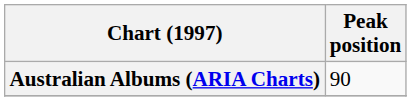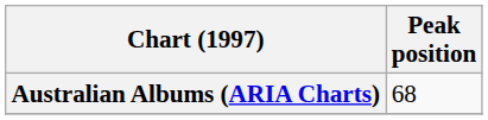 <table class="wikitable plainrowheaders sortable" border="1">
 <tr>
 <th scope="col">Chart (1997)</th>
 <th scope="col">Peak<br>position</th>
 </tr>
 <tr>
 <th scope="row">Australian Albums (<a href='#'>ARIA Charts</a>)</th>
-<td>90</td>
+<td>68</td>
 </tr>
 <tr>
 </tr>
 <tr>
 </tr>
 <tr>
 </tr>
 <tr>
 </tr>
 <tr>
 </tr>
 <tr>
 </tr>
 <tr>
 </tr>
 <tr>
 </tr>
 <tr>
 </tr>
 <tr>
 </tr>
 <tr>
 </tr>
 </table>
